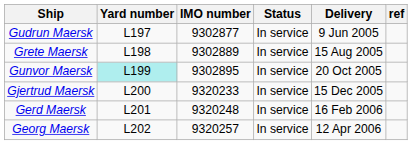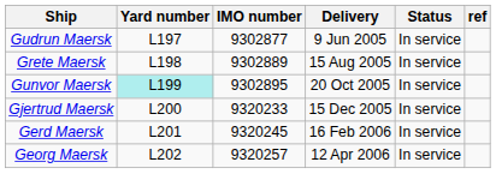 <table class="wikitable" style="text-align:center">
 <tr>
 <th>Ship</th>
 <th>Yard number</th>
 <th>IMO number</th>
+<th>Delivery</th>
 <th>Status</th>
-<th>Delivery</th>
 <th>ref</th>
 </tr>
 <tr>
 <td><em><a href='#'>Gudrun Maersk</a></em></td>
 <td>L197</td>
 <td>9302877</td>
+<td>9 Jun 2005</td>
 <td>In service</td>
-<td>9 Jun 2005</td>
 <td></td>
 </tr>
 <tr>
 <td><em><a href='#'>Grete Maersk</a></em></td>
 <td>L198</td>
 <td>9302889</td>
+<td>15 Aug 2005</td>
 <td>In service</td>
-<td>15 Aug 2005</td>
 <td></td>
 </tr>
 <tr>
 <td><em><a href='#'>Gunvor Maersk</a></em></td>
 <td style="background: paleturquoise;">L199</td>
 <td>9302895</td>
+<td>20 Oct 2005</td>
 <td>In service</td>
-<td>20 Oct 2005</td>
 <td></td>
 </tr>
 <tr>
 <td><em><a href='#'>Gjertrud Maersk</a></em></td>
 <td>L200</td>
 <td>9320233</td>
+<td>15 Dec 2005</td>
 <td>In service</td>
-<td>15 Dec 2005</td>
 <td></td>
 </tr>
 <tr>
 <td><em><a href='#'>Gerd Maersk</a></em></td>
 <td>L201</td>
-<td>9320248</td>
+<td>9320245</td>
+<td>16 Feb 2006</td>
 <td>In service</td>
-<td>16 Feb 2006</td>
 <td></td>
 </tr>
 <tr>
 <td><em><a href='#'>Georg Maersk</a></em></td>
 <td>L202</td>
 <td>9320257</td>
+<td>12 Apr 2006</td>
 <td>In service</td>
-<td>12 Apr 2006</td>
 <td></td>
 </tr>
 </table>
